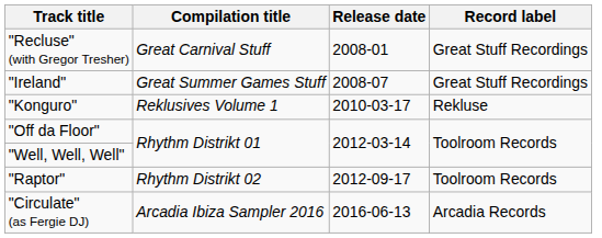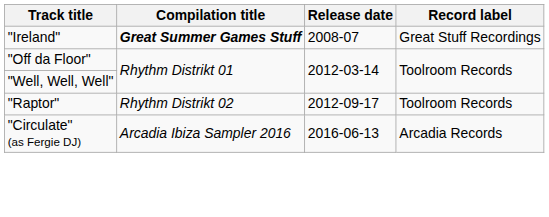 <table class="wikitable sortable">
 <tr>
 <th>Track title</th>
 <th>Compilation title</th>
 <th>Release date</th>
 <th>Record label</th>
 </tr>
 <tr>
-<td>"Recluse"<br><small>(with Gregor Tresher)</small></td>
-<td><em>Great Carnival Stuff</em></td>
-<td>2008-01</td>
-<td>Great Stuff Recordings</td>
-</tr>
-<tr>
 <td>"Ireland"</td>
-<td><em>Great Summer Games Stuff</em></td>
+<td><strong><em>Great Summer Games Stuff</em></strong></td>
 <td>2008-07</td>
 <td>Great Stuff Recordings</td>
-</tr>
-<tr>
-<td>"Konguro"</td>
-<td><em>Reklusives Volume 1</em></td>
-<td>2010-03-17</td>
-<td>Rekluse</td>
 </tr>
 <tr>
 <td>"Off da Floor"</td>
 <td rowspan="2"><em>Rhythm Distrikt 01</em></td>
 <td rowspan="2">2012-03-14</td>
 <td rowspan="2">Toolroom Records</td>
 </tr>
 <tr>
 <td>"Well, Well, Well"</td>
 </tr>
 <tr>
 <td>"Raptor"</td>
 <td><em>Rhythm Distrikt 02</em></td>
 <td>2012-09-17</td>
 <td>Toolroom Records</td>
 </tr>
 <tr>
 <td>"Circulate"<br><small>(as Fergie DJ)</small></td>
 <td><em>Arcadia Ibiza Sampler 2016</em></td>
 <td>2016-06-13</td>
 <td>Arcadia Records</td>
 </tr>
 </table>
